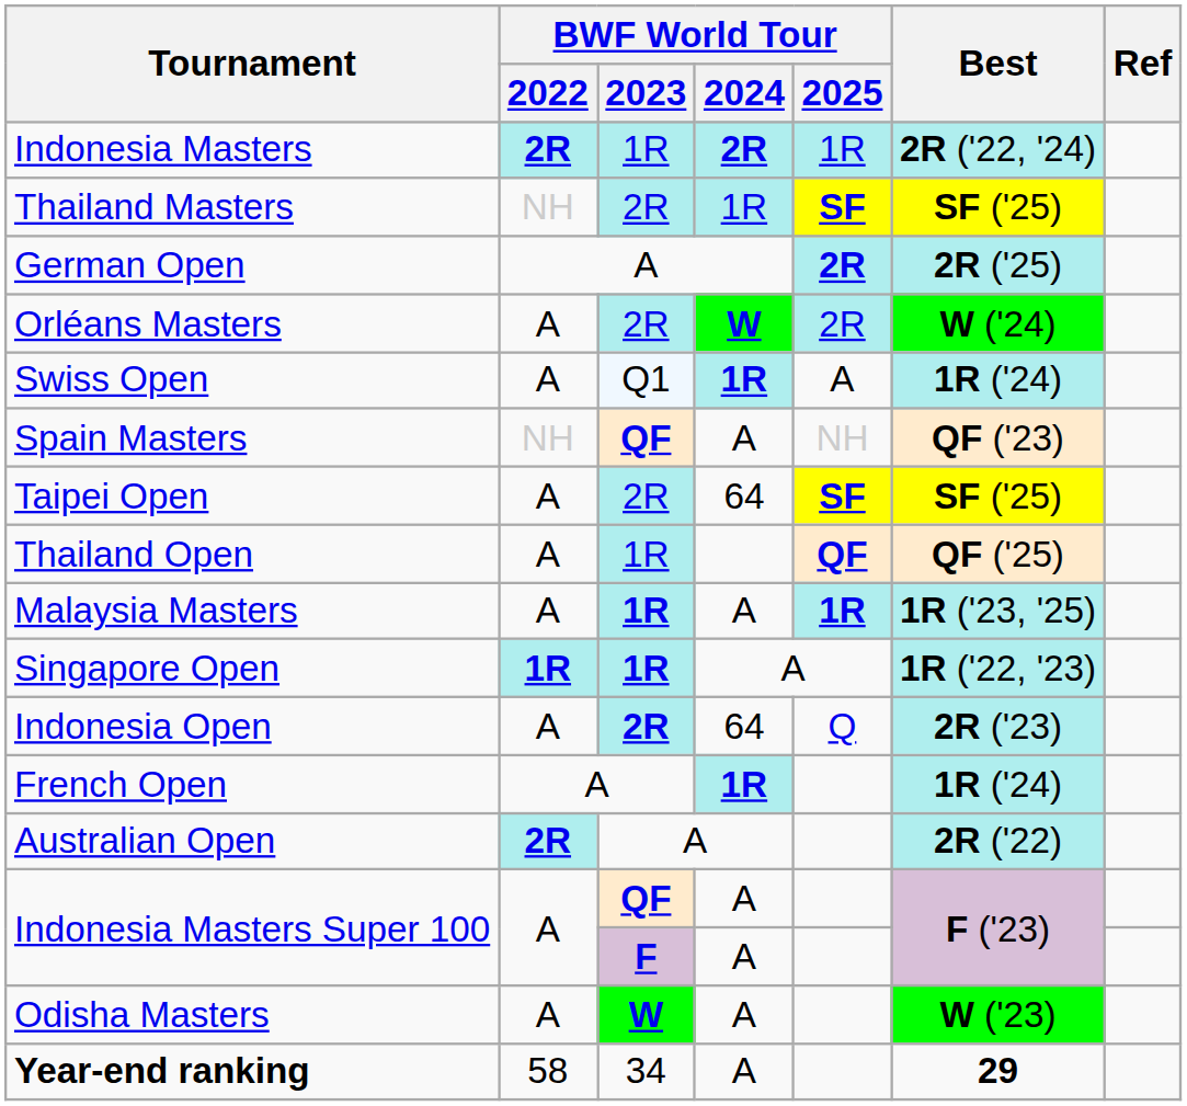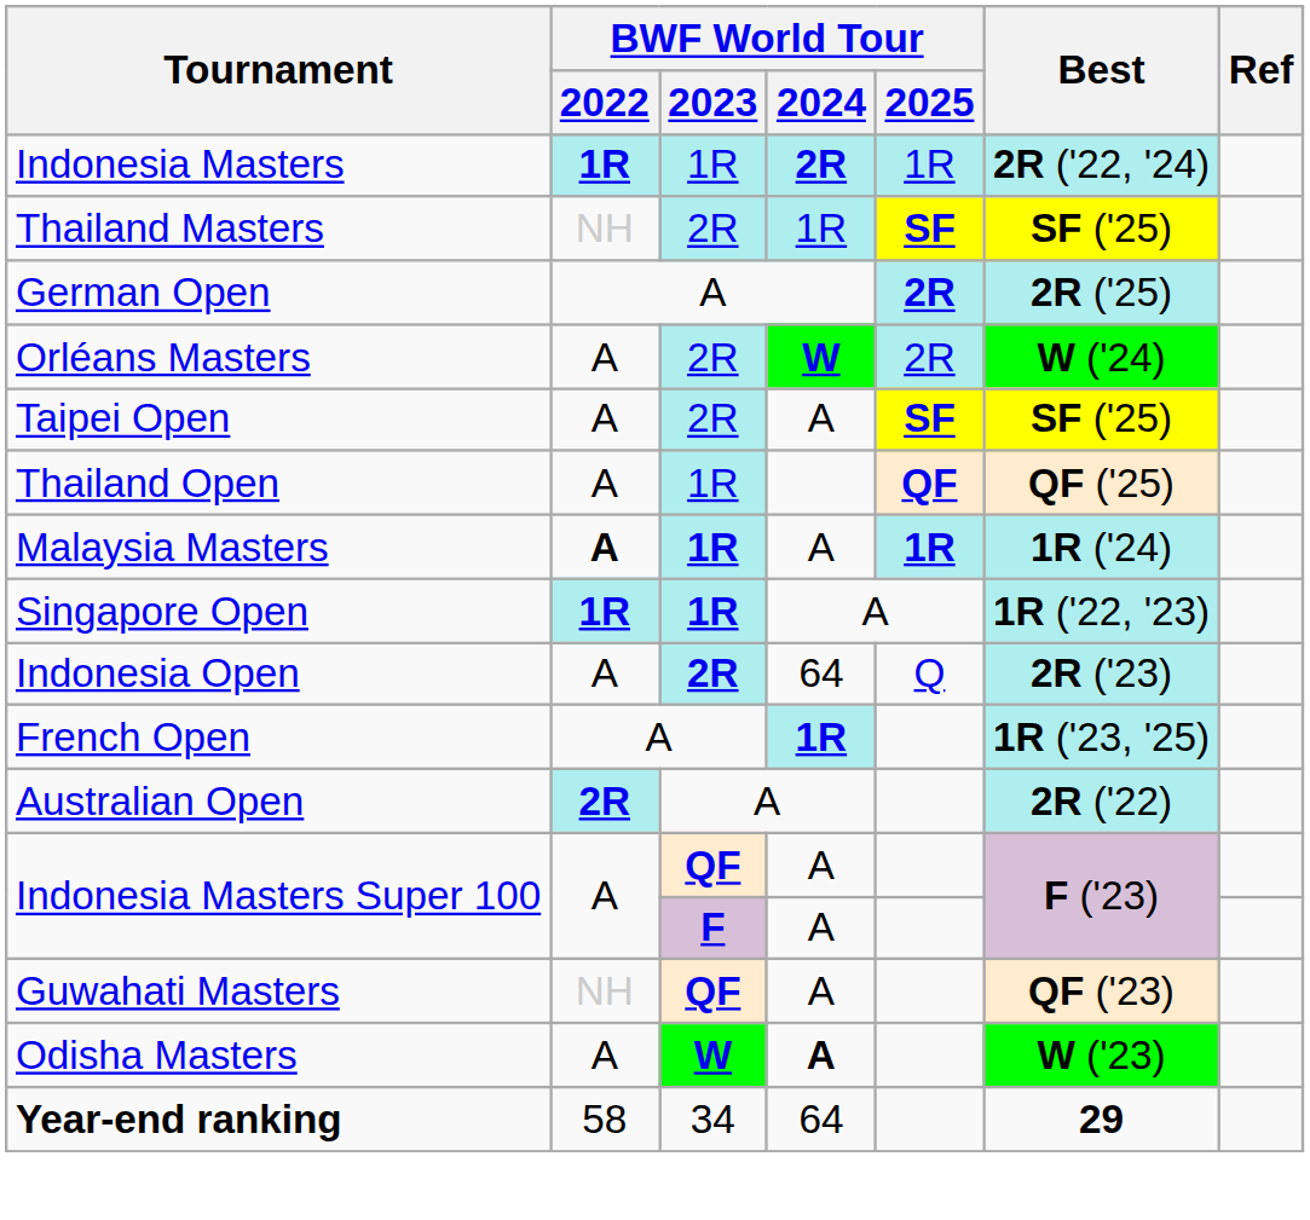 <table style='font-size: 90%; text-align:center;' class='wikitable'>
 <tr>
 <th rowspan="2">Tournament</th>
 <th colspan="4"><a href='#'>BWF World Tour</a></th>
 <th rowspan="2">Best</th>
 <th rowspan="2">Ref</th>
 </tr>
 <tr>
 <th><a href='#'>2022</a></th>
 <th><a href='#'>2023</a></th>
 <th><a href='#'>2024</a></th>
 <th><a href='#'>2025</a></th>
 </tr>
 <tr>
 <td align=left><a href='#'>Indonesia Masters</a></td>
-<td bgcolor=AFEEEE><strong><a href='#'>2R</a></strong></td>
+<td bgcolor=AFEEEE><strong><a href='#'>1R</a></strong></td>
 <td bgcolor=AFEEEE><a href='#'>1R</a></td>
 <td bgcolor=AFEEEE><strong><a href='#'>2R</a></strong></td>
 <td bgcolor=AFEEEE><a href='#'>1R</a></td>
 <td bgcolor=AFEEEE><strong>2R</strong> ('22, '24)</td>
 <td></td>
 </tr>
 <tr>
 <td align=left><a href='#'>Thailand Masters</a></td>
 <td style=color:#ccc>NH</td>
 <td bgcolor=AFEEEE><a href='#'>2R</a></td>
 <td bgcolor=AFEEEE><a href='#'>1R</a></td>
 <td bgcolor=FFFF00><strong><a href='#'>SF</a></strong></td>
 <td bgcolor=FFFF00><strong>SF</strong> ('25)</td>
 <td></td>
 </tr>
 <tr>
 <td align=left><a href='#'>German Open</a></td>
 <td colspan="3">A</td>
 <td bgcolor=AFEEEE><strong><a href='#'>2R</a></strong></td>
 <td bgcolor=AFEEEE><strong>2R</strong> ('25)</td>
 <td></td>
 </tr>
 <tr>
 <td align=left><a href='#'>Orléans Masters</a></td>
 <td 2022;>A</td>
 <td bgcolor=AFEEEE><a href='#'>2R</a></td>
 <td bgcolor=00FF00><strong><a href='#'>W</a></strong></td>
 <td bgcolor=AFEEEE><a href='#'>2R</a></td>
 <td bgcolor=00FF00><strong>W</strong> ('24)</td>
 <td></td>
 </tr>
 <tr>
-<td align=left><a href='#'>Swiss Open</a></td>
-<td>A</td>
-<td 2023; bgcolor=F0F8FF>Q1</td>
-<td bgcolor=AFEEEE><strong><a href='#'>1R</a></strong></td>
-<td>A</td>
-<td bgcolor=AFEEEE><strong>1R</strong> ('24)</td>
-<td></td>
-</tr>
-<tr>
-<td align=left><a href='#'>Spain Masters</a></td>
-<td 2022; style=color:#ccc>NH</td>
-<td bgcolor=FFEBCD><strong><a href='#'>QF</a></strong></td>
-<td>A</td>
-<td 2025; style=color:#ccc>NH</td>
-<td bgcolor=FFEBCD><strong>QF</strong> ('23)</td>
-<td></td>
-</tr>
-<tr>
 <td align=left><a href='#'>Taipei Open</a></td>
 <td>A</td>
 <td bgcolor=AFEEEE><a href='#'>2R</a></td>
-<td 2024;>64</td>
+<td>A</td>
 <td bgcolor=FFFF00><strong><a href='#'>SF</a></strong></td>
 <td bgcolor=FFFF00><strong>SF</strong> ('25)</td>
 <td></td>
 </tr>
 <tr>
 <td align=left><a href='#'>Thailand Open</a></td>
 <td>A</td>
 <td bgcolor=AFEEEE><a href='#'>1R</a></td>
 <td><a href='#'></a></td>
 <td bgcolor=FFEBCD><strong><a href='#'>QF</a></strong></td>
 <td bgcolor=FFEBCD><strong>QF</strong> ('25)</td>
 <td></td>
 </tr>
 <tr>
 <td align=left><a href='#'>Malaysia Masters</a></td>
-<td>A</td>
+<td><strong>A</strong></td>
 <td bgcolor=AFEEEE><strong><a href='#'>1R</a></strong></td>
 <td>A</td>
 <td bgcolor=AFEEEE><strong><a href='#'>1R</a></strong></td>
-<td bgcolor=AFEEEE><strong>1R</strong> ('23, '25)</td>
+<td bgcolor=AFEEEE><strong>1R</strong> ('24)</td>
 <td></td>
 </tr>
 <tr>
 <td align=left><a href='#'>Singapore Open</a></td>
 <td bgcolor=AFEEEE><strong><a href='#'>1R</a></strong></td>
 <td bgcolor=AFEEEE><strong><a href='#'>1R</a></strong></td>
 <td colspan="2">A</td>
 <td bgcolor=AFEEEE><strong>1R</strong> ('22, '23)</td>
 <td></td>
 </tr>
 <tr>
 <td align=left><a href='#'>Indonesia Open</a></td>
 <td>A</td>
 <td bgcolor=AFEEEE><strong><a href='#'>2R</a></strong></td>
 <td 2024;>64</td>
 <td><a href='#'>Q</a></td>
 <td bgcolor=AFEEEE><strong>2R</strong> ('23)</td>
 <td></td>
 </tr>
 <tr>
 <td align=left><a href='#'>French Open</a></td>
 <td colspan="2">A</td>
 <td bgcolor=AFEEEE><strong><a href='#'>1R</a></strong></td>
 <td></td>
-<td bgcolor=AFEEEE><strong>1R</strong> ('24)</td>
+<td bgcolor=AFEEEE><strong>1R</strong> ('23, '25)</td>
 <td></td>
 </tr>
 <tr>
 <td align=left><a href='#'>Australian Open</a></td>
 <td bgcolor=AFEEEE><strong><a href='#'>2R</a></strong></td>
 <td colspan="2">A</td>
 <td></td>
 <td bgcolor=AFEEEE><strong>2R</strong> ('22)</td>
 <td></td>
 </tr>
 <tr>
 <td rowspan="2" align=left><a href='#'>Indonesia Masters Super 100</a></td>
 <td rowspan="2">A</td>
 <td bgcolor=FFEBCD><strong><a href='#'>QF</a></strong></td>
 <td>A</td>
 <td></td>
 <td rowspan="2" bgcolor=D8BFD8><strong>F</strong> ('23)</td>
 <td></td>
 </tr>
 <tr>
 <td bgcolor=D8BFD8><strong><a href='#'>F</a></strong></td>
 <td>A</td>
 <td></td>
 <td></td>
 </tr>
 <tr>
+<td align=left><a href='#'>Guwahati Masters</a></td>
+<td style=color:#ccc>NH</td>
+<td bgcolor=FFEBCD><strong><a href='#'>QF</a></strong></td>
+<td>A</td>
+<td></td>
+<td bgcolor=FFEBCD><strong>QF</strong> ('23)</td>
+<td></td>
+</tr>
+<tr>
 <td align=left><a href='#'>Odisha Masters</a></td>
 <td>A</td>
 <td bgcolor=00FF00><strong><a href='#'>W</a></strong></td>
-<td>A</td>
+<td><strong>A</strong></td>
 <td></td>
 <td bgcolor=00FF00><strong>W</strong> ('23)</td>
 <td></td>
 </tr>
 <tr>
 <td align=left><strong>Year-end ranking</strong></td>
 <td 2022;>58</td>
 <td 2023;>34</td>
-<td>A</td>
+<td 2024;>64</td>
 <td 2025;></td>
 <td Best;><strong>29</strong></td>
 <td></td>
 </tr>
 </table>
